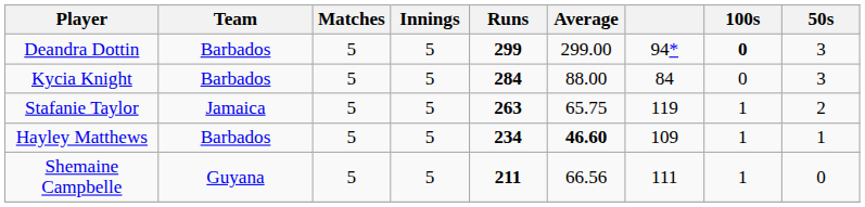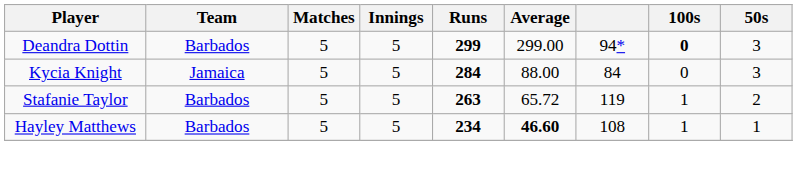 <table class="wikitable" style="text-align:center;">
 <tr>
 <th width=125>Player</th>
 <th width=125>Team</th>
 <th width=60>Matches</th>
 <th width=60>Innings</th>
 <th width=60>Runs</th>
 <th width=60>Average</th>
 <th width=60></th>
 <th width=60>100s</th>
 <th width=60>50s</th>
 </tr>
 <tr>
 <td><a href='#'>Deandra Dottin</a></td>
 <td><a href='#'>Barbados</a></td>
 <td>5</td>
 <td>5</td>
 <td><strong>299</strong></td>
 <td>299.00</td>
 <td>94<a href='#'>*</a></td>
 <td><strong>0</strong></td>
 <td>3</td>
 </tr>
 <tr>
 <td><a href='#'>Kycia Knight</a></td>
-<td><a href='#'>Barbados</a></td>
+<td><a href='#'>Jamaica</a></td>
 <td>5</td>
 <td>5</td>
 <td><strong>284</strong></td>
 <td>88.00</td>
 <td>84</td>
 <td>0</td>
 <td>3</td>
 </tr>
 <tr>
 <td><a href='#'>Stafanie Taylor</a></td>
-<td><a href='#'>Jamaica</a></td>
+<td><a href='#'>Barbados</a></td>
 <td>5</td>
 <td>5</td>
 <td><strong>263</strong></td>
-<td>65.75</td>
+<td>65.72</td>
 <td>119</td>
 <td>1</td>
 <td>2</td>
 </tr>
 <tr>
 <td><a href='#'>Hayley Matthews</a></td>
 <td><a href='#'>Barbados</a></td>
 <td>5</td>
 <td>5</td>
 <td><strong>234</strong></td>
 <td><strong>46.60</strong></td>
-<td>109</td>
+<td>108</td>
 <td>1</td>
 <td>1</td>
 </tr>
 <tr>
-<td><a href='#'>Shemaine Campbelle</a></td>
-<td><a href='#'>Guyana</a></td>
-<td>5</td>
-<td>5</td>
-<td><strong>211</strong></td>
-<td>66.56</td>
-<td>111</td>
-<td>1</td>
-<td>0</td>
-</tr>
-<tr>
 </tr>
 </table>
